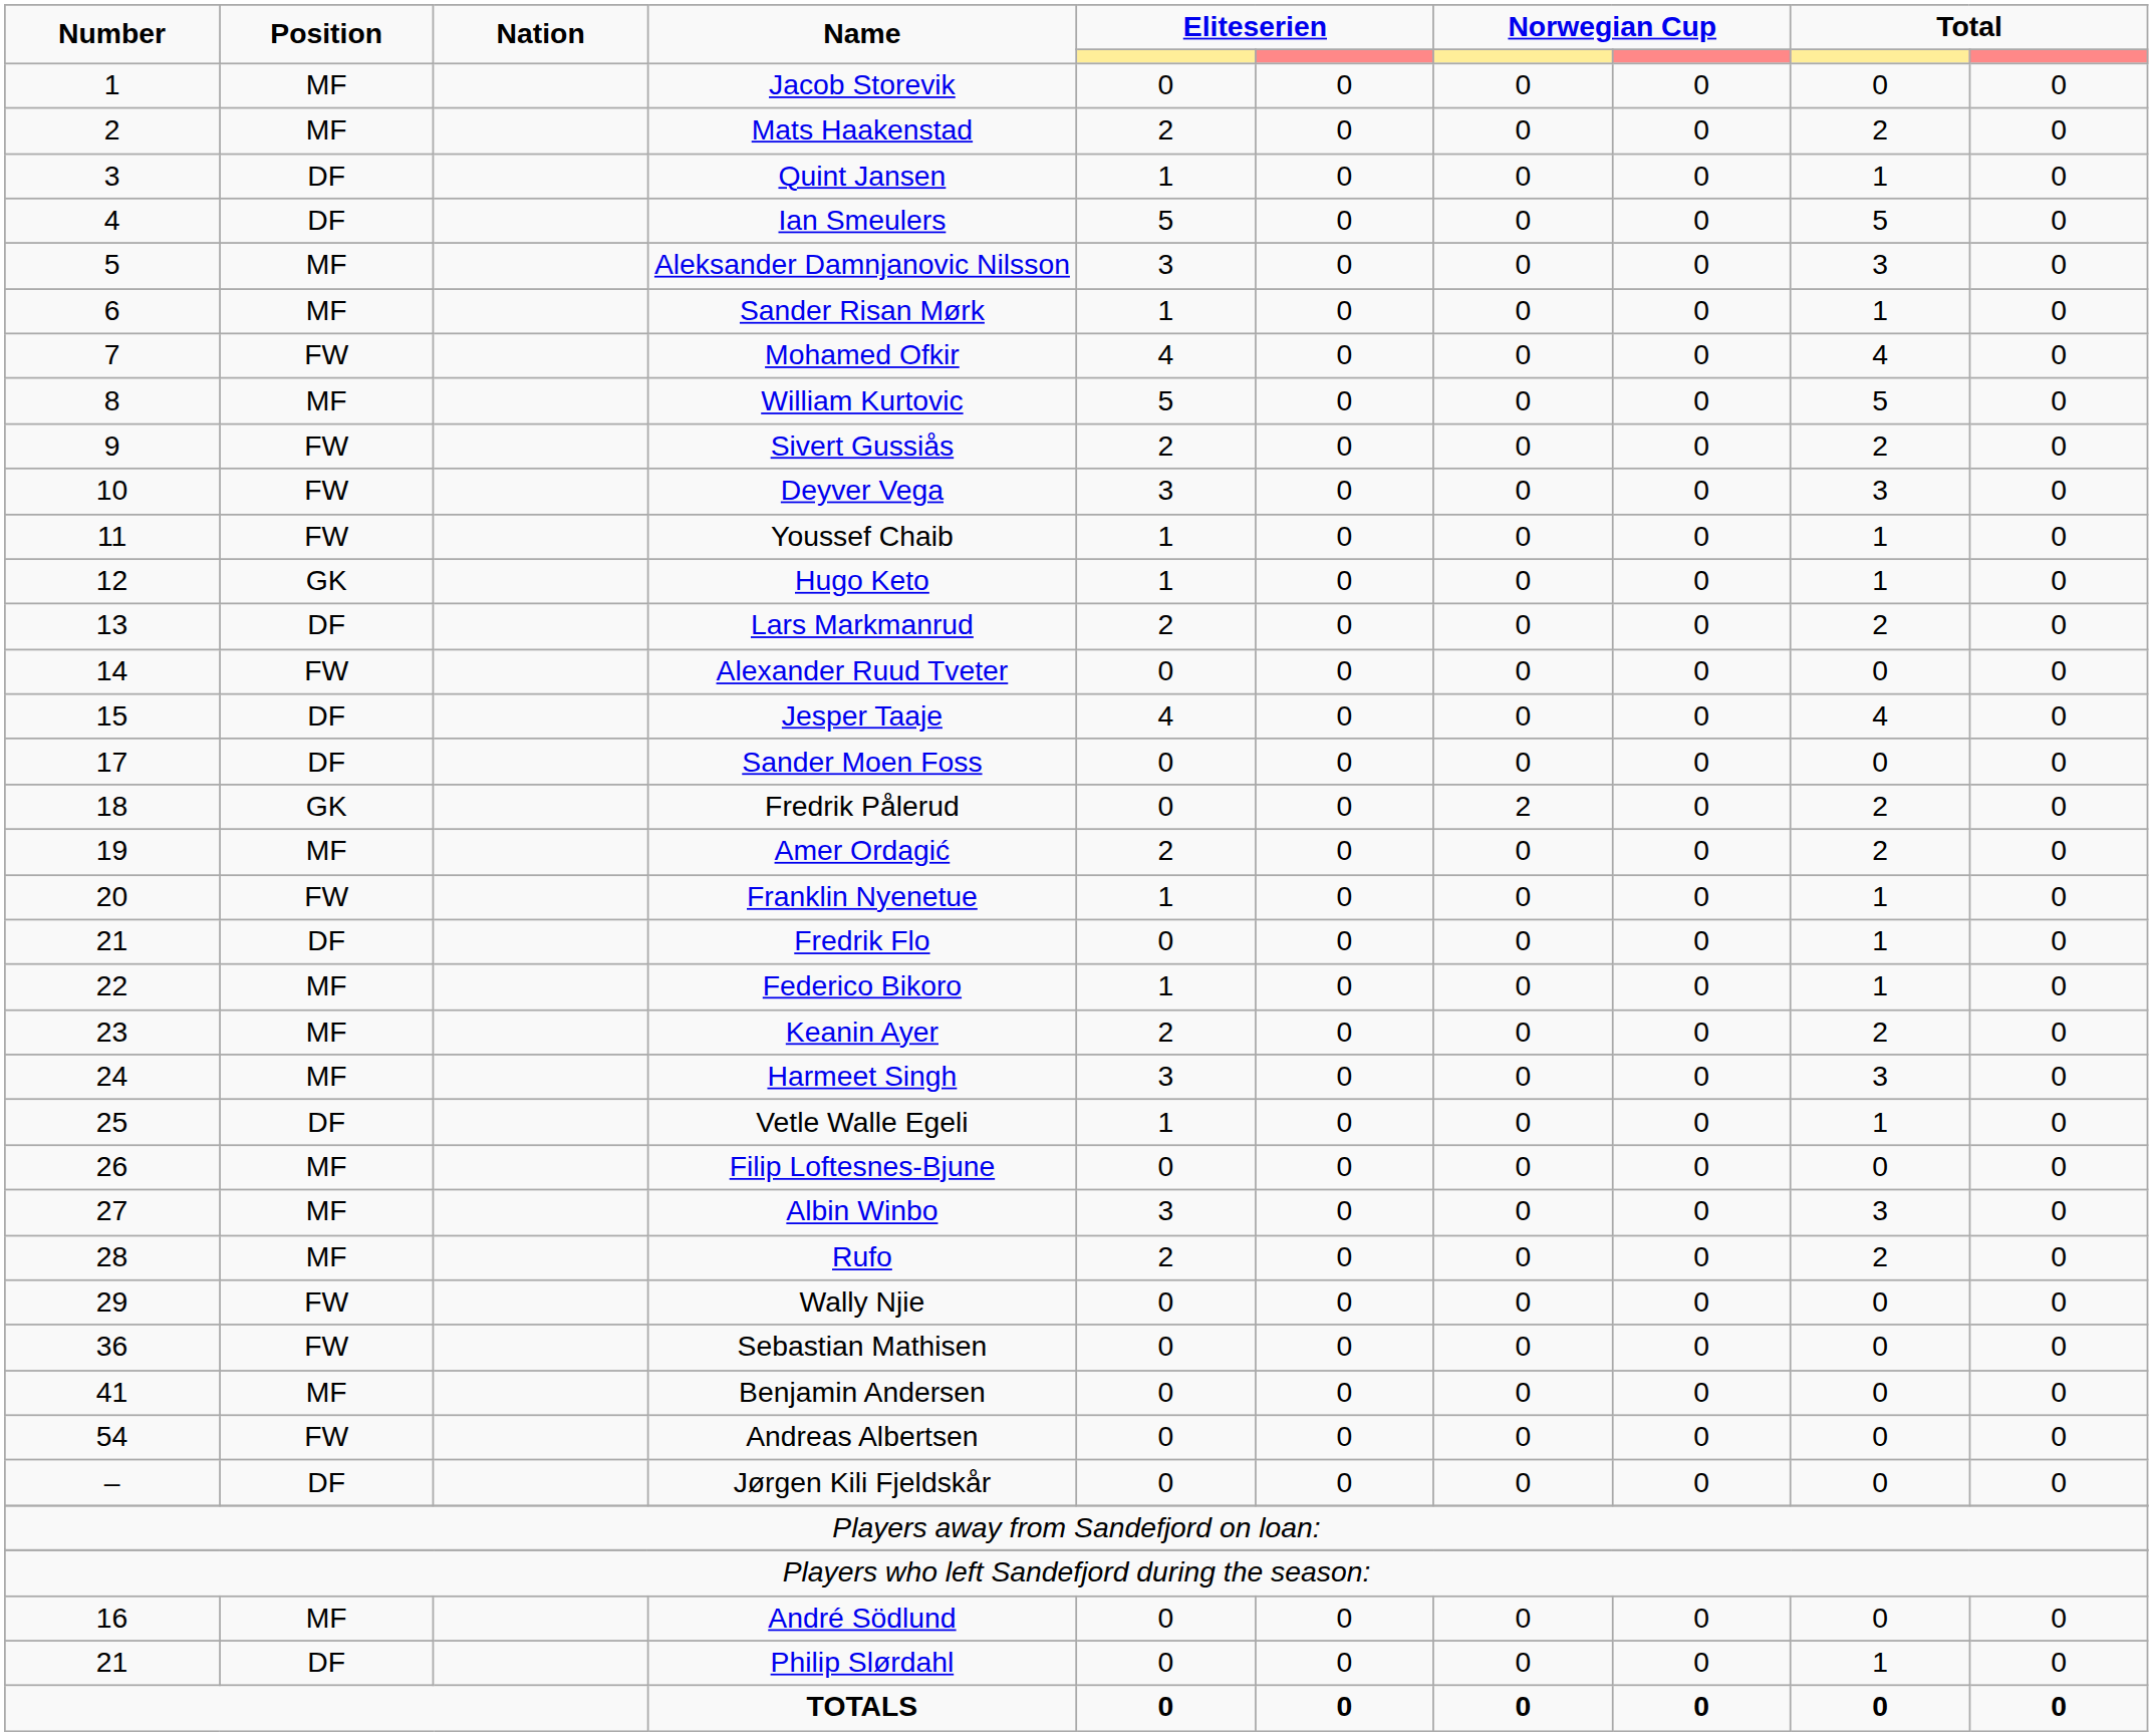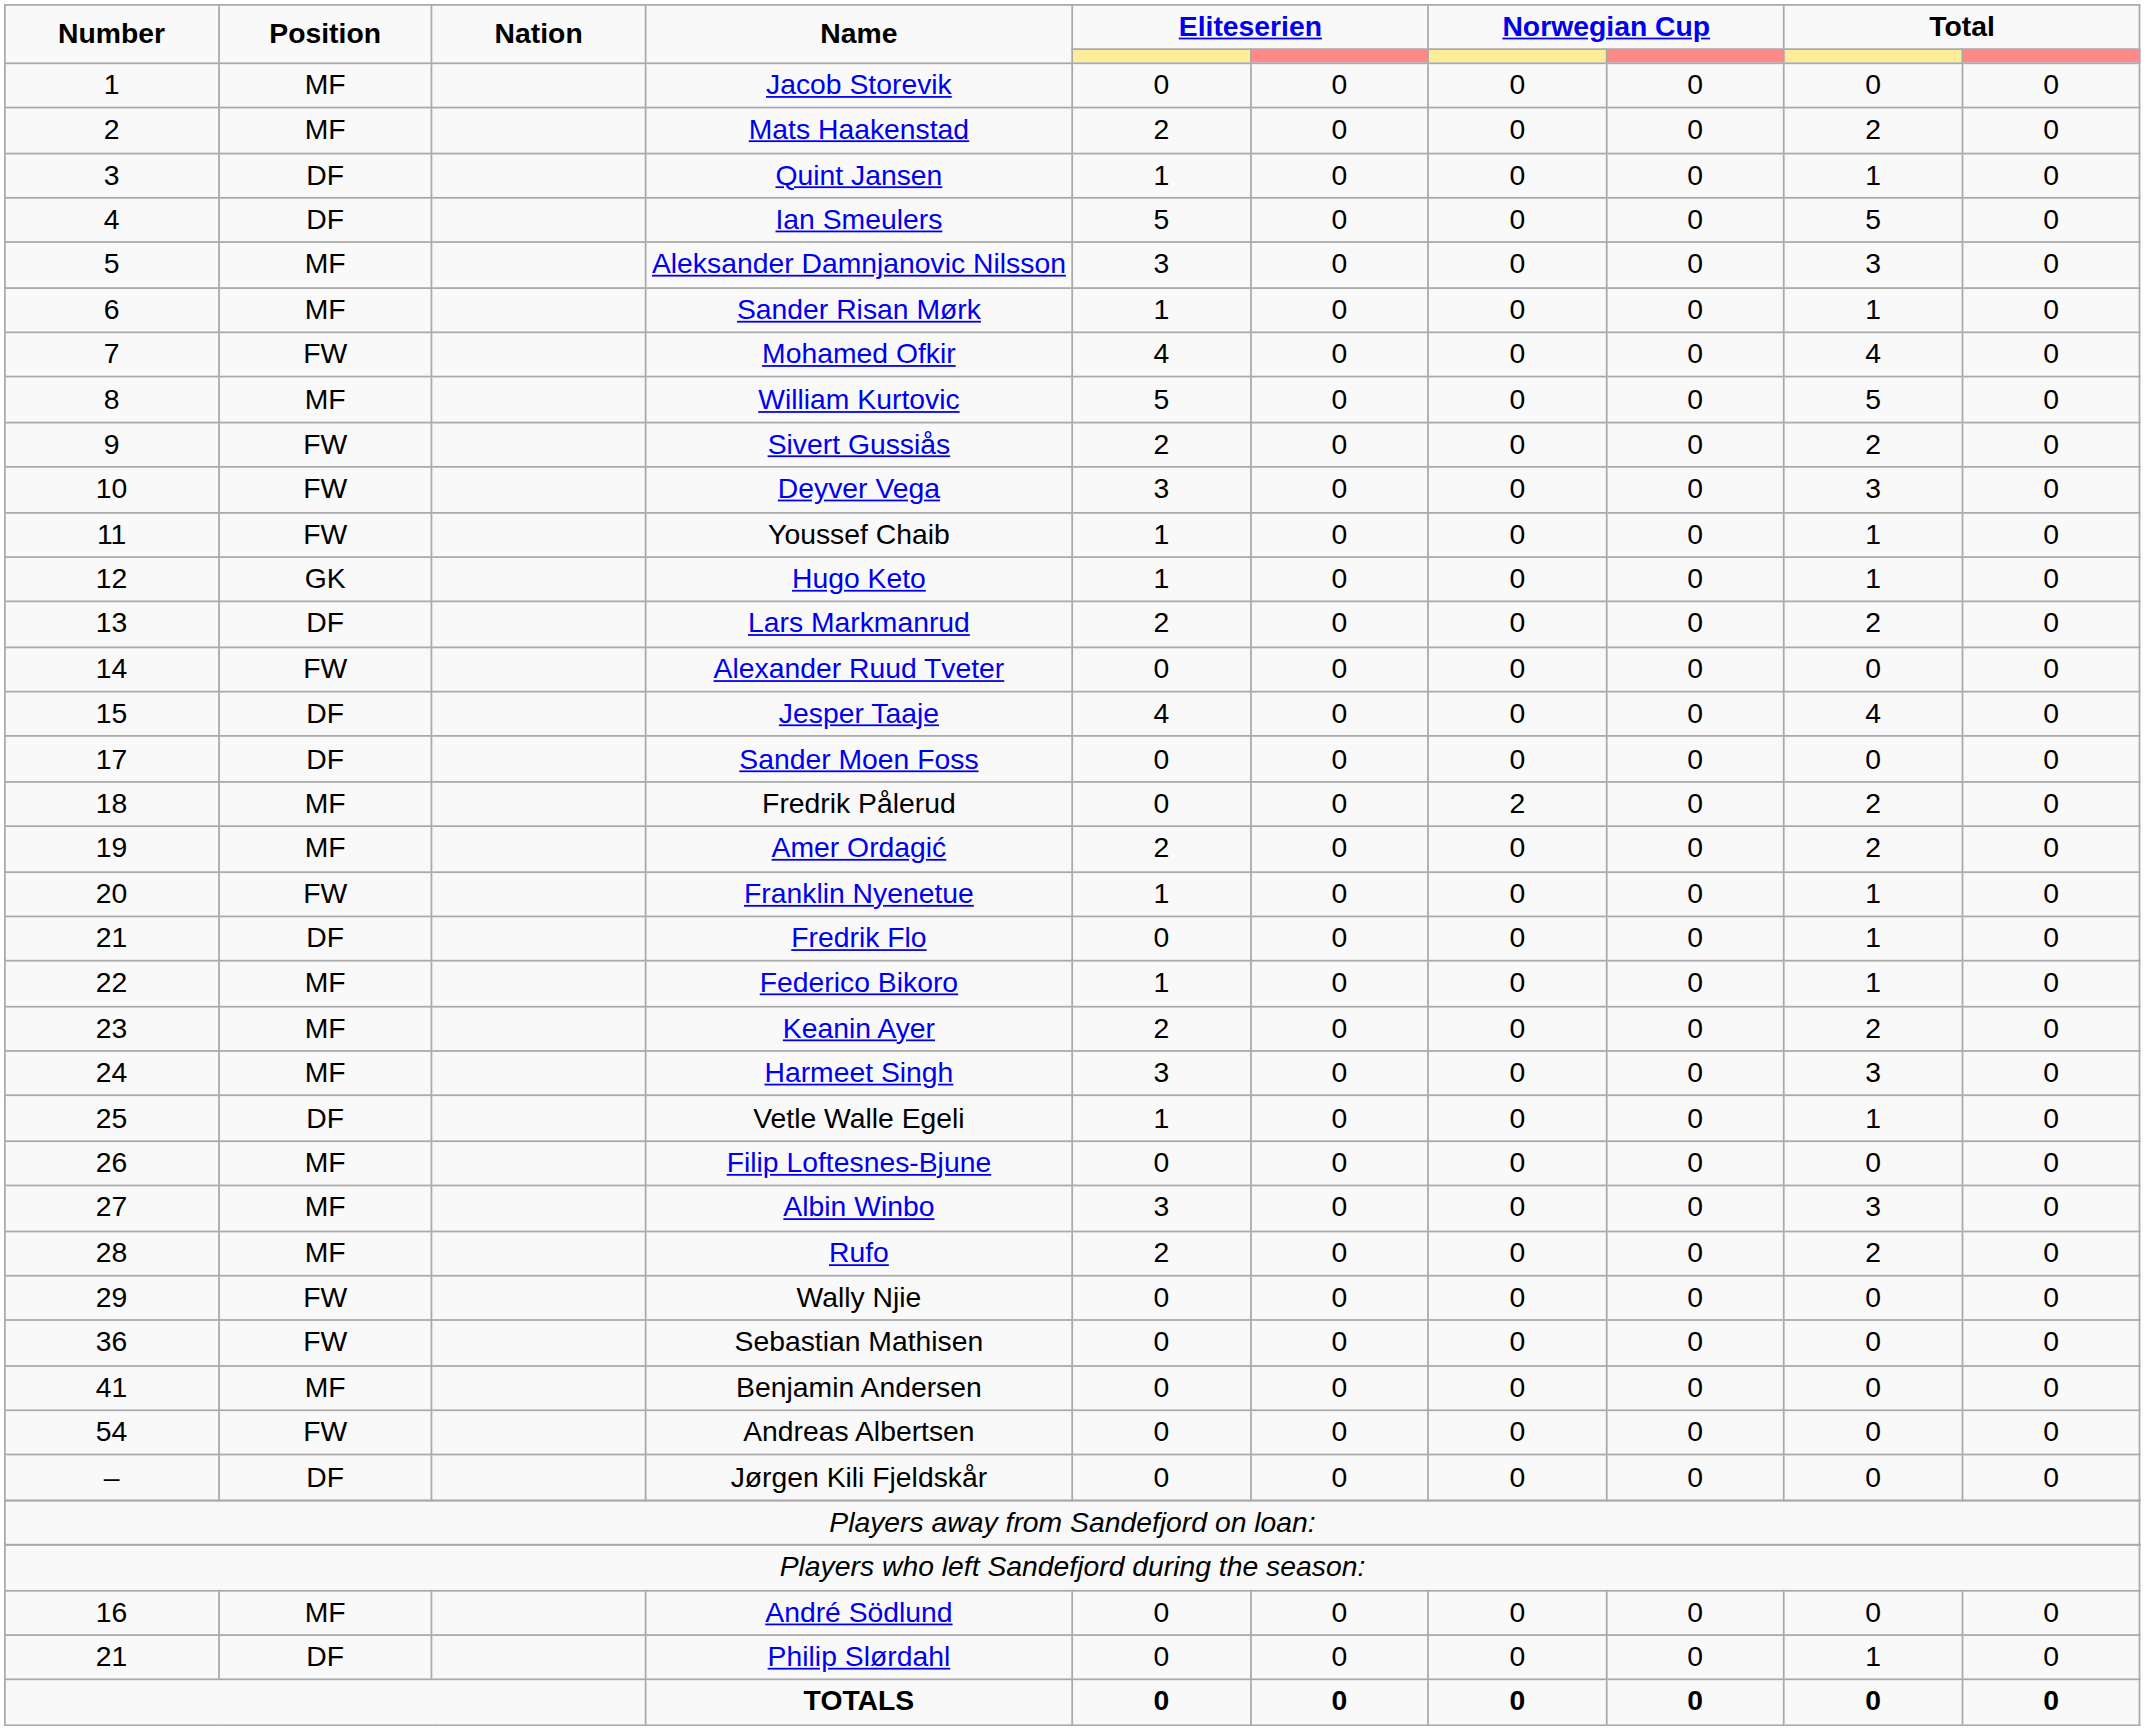 <table class="wikitable" style="font-size: 100%; text-align: center;">
 <tr>
 <td rowspan="2" width="10%" align="center"><strong>Number</strong></td>
 <td rowspan="2" width="10%" align="center"><strong>Position</strong></td>
 <td rowspan="2" width="10%" align="center"><strong>Nation</strong></td>
 <td rowspan="2" width="20%" align="center"><strong>Name</strong></td>
 <td colspan="2" align="center"><strong><a href='#'>Eliteserien</a></strong></td>
 <td colspan="2" align="center"><strong><a href='#'>Norwegian Cup</a></strong></td>
 <td colspan="2" align="center"><strong>Total</strong></td>
 </tr>
 <tr>
 <th width=60 style="background: #FFEE99"></th>
 <th width=60 style="background: #FF8888"></th>
 <th width=60 style="background: #FFEE99"></th>
 <th width=60 style="background: #FF8888"></th>
 <th width=60 style="background: #FFEE99"></th>
 <th width=60 style="background: #FF8888"></th>
 </tr>
 <tr>
 <td>1</td>
 <td>MF</td>
 <td></td>
 <td><a href='#'>Jacob Storevik</a></td>
 <td>0</td>
 <td>0</td>
 <td>0</td>
 <td>0</td>
 <td>0</td>
 <td>0</td>
 </tr>
 <tr>
 <td>2</td>
 <td>MF</td>
 <td></td>
 <td><a href='#'>Mats Haakenstad</a></td>
 <td>2</td>
 <td>0</td>
 <td>0</td>
 <td>0</td>
 <td>2</td>
 <td>0</td>
 </tr>
 <tr>
 <td>3</td>
 <td>DF</td>
 <td></td>
 <td><a href='#'>Quint Jansen</a></td>
 <td>1</td>
 <td>0</td>
 <td>0</td>
 <td>0</td>
 <td>1</td>
 <td>0</td>
 </tr>
 <tr>
 <td>4</td>
 <td>DF</td>
 <td></td>
 <td><a href='#'>Ian Smeulers</a></td>
 <td>5</td>
 <td>0</td>
 <td>0</td>
 <td>0</td>
 <td>5</td>
 <td>0</td>
 </tr>
 <tr>
 <td>5</td>
 <td>MF</td>
 <td></td>
 <td><a href='#'>Aleksander Damnjanovic Nilsson</a></td>
 <td>3</td>
 <td>0</td>
 <td>0</td>
 <td>0</td>
 <td>3</td>
 <td>0</td>
 </tr>
 <tr>
 <td>6</td>
 <td>MF</td>
 <td></td>
 <td><a href='#'>Sander Risan Mørk</a></td>
 <td>1</td>
 <td>0</td>
 <td>0</td>
 <td>0</td>
 <td>1</td>
 <td>0</td>
 </tr>
 <tr>
 <td>7</td>
 <td>FW</td>
 <td></td>
 <td><a href='#'>Mohamed Ofkir</a></td>
 <td>4</td>
 <td>0</td>
 <td>0</td>
 <td>0</td>
 <td>4</td>
 <td>0</td>
 </tr>
 <tr>
 <td>8</td>
 <td>MF</td>
 <td></td>
 <td><a href='#'>William Kurtovic</a></td>
 <td>5</td>
 <td>0</td>
 <td>0</td>
 <td>0</td>
 <td>5</td>
 <td>0</td>
 </tr>
 <tr>
 <td>9</td>
 <td>FW</td>
 <td></td>
 <td><a href='#'>Sivert Gussiås</a></td>
 <td>2</td>
 <td>0</td>
 <td>0</td>
 <td>0</td>
 <td>2</td>
 <td>0</td>
 </tr>
 <tr>
 <td>10</td>
 <td>FW</td>
 <td></td>
 <td><a href='#'>Deyver Vega</a></td>
 <td>3</td>
 <td>0</td>
 <td>0</td>
 <td>0</td>
 <td>3</td>
 <td>0</td>
 </tr>
 <tr>
 <td>11</td>
 <td>FW</td>
 <td></td>
 <td>Youssef Chaib</td>
 <td>1</td>
 <td>0</td>
 <td>0</td>
 <td>0</td>
 <td>1</td>
 <td>0</td>
 </tr>
 <tr>
 <td>12</td>
 <td>GK</td>
 <td></td>
 <td><a href='#'>Hugo Keto</a></td>
 <td>1</td>
 <td>0</td>
 <td>0</td>
 <td>0</td>
 <td>1</td>
 <td>0</td>
 </tr>
 <tr>
 <td>13</td>
 <td>DF</td>
 <td></td>
 <td><a href='#'>Lars Markmanrud</a></td>
 <td>2</td>
 <td>0</td>
 <td>0</td>
 <td>0</td>
 <td>2</td>
 <td>0</td>
 </tr>
 <tr>
 <td>14</td>
 <td>FW</td>
 <td></td>
 <td><a href='#'>Alexander Ruud Tveter</a></td>
 <td>0</td>
 <td>0</td>
 <td>0</td>
 <td>0</td>
 <td>0</td>
 <td>0</td>
 </tr>
 <tr>
 <td>15</td>
 <td>DF</td>
 <td></td>
 <td><a href='#'>Jesper Taaje</a></td>
 <td>4</td>
 <td>0</td>
 <td>0</td>
 <td>0</td>
 <td>4</td>
 <td>0</td>
 </tr>
 <tr>
 <td>17</td>
 <td>DF</td>
 <td></td>
 <td><a href='#'>Sander Moen Foss</a></td>
 <td>0</td>
 <td>0</td>
 <td>0</td>
 <td>0</td>
 <td>0</td>
 <td>0</td>
 </tr>
 <tr>
 <td>18</td>
-<td>GK</td>
+<td>MF</td>
 <td></td>
 <td>Fredrik Pålerud</td>
 <td>0</td>
 <td>0</td>
 <td>2</td>
 <td>0</td>
 <td>2</td>
 <td>0</td>
 </tr>
 <tr>
 <td>19</td>
 <td>MF</td>
 <td></td>
 <td><a href='#'>Amer Ordagić</a></td>
 <td>2</td>
 <td>0</td>
 <td>0</td>
 <td>0</td>
 <td>2</td>
 <td>0</td>
 </tr>
 <tr>
 <td>20</td>
 <td>FW</td>
 <td></td>
 <td><a href='#'>Franklin Nyenetue</a></td>
 <td>1</td>
 <td>0</td>
 <td>0</td>
 <td>0</td>
 <td>1</td>
 <td>0</td>
 </tr>
 <tr>
 <td>21</td>
 <td>DF</td>
 <td></td>
 <td><a href='#'>Fredrik Flo</a></td>
 <td>0</td>
 <td>0</td>
 <td>0</td>
 <td>0</td>
 <td>1</td>
 <td>0</td>
 </tr>
 <tr>
 <td>22</td>
 <td>MF</td>
 <td></td>
 <td><a href='#'>Federico Bikoro</a></td>
 <td>1</td>
 <td>0</td>
 <td>0</td>
 <td>0</td>
 <td>1</td>
 <td>0</td>
 </tr>
 <tr>
 <td>23</td>
 <td>MF</td>
 <td></td>
 <td><a href='#'>Keanin Ayer</a></td>
 <td>2</td>
 <td>0</td>
 <td>0</td>
 <td>0</td>
 <td>2</td>
 <td>0</td>
 </tr>
 <tr>
 <td>24</td>
 <td>MF</td>
 <td></td>
 <td><a href='#'>Harmeet Singh</a></td>
 <td>3</td>
 <td>0</td>
 <td>0</td>
 <td>0</td>
 <td>3</td>
 <td>0</td>
 </tr>
 <tr>
 <td>25</td>
 <td>DF</td>
 <td></td>
 <td>Vetle Walle Egeli</td>
 <td>1</td>
 <td>0</td>
 <td>0</td>
 <td>0</td>
 <td>1</td>
 <td>0</td>
 </tr>
 <tr>
 <td>26</td>
 <td>MF</td>
 <td></td>
 <td><a href='#'>Filip Loftesnes-Bjune</a></td>
 <td>0</td>
 <td>0</td>
 <td>0</td>
 <td>0</td>
 <td>0</td>
 <td>0</td>
 </tr>
 <tr>
 <td>27</td>
 <td>MF</td>
 <td></td>
 <td><a href='#'>Albin Winbo</a></td>
 <td>3</td>
 <td>0</td>
 <td>0</td>
 <td>0</td>
 <td>3</td>
 <td>0</td>
 </tr>
 <tr>
 <td>28</td>
 <td>MF</td>
 <td></td>
 <td><a href='#'>Rufo</a></td>
 <td>2</td>
 <td>0</td>
 <td>0</td>
 <td>0</td>
 <td>2</td>
 <td>0</td>
 </tr>
 <tr>
 <td>29</td>
 <td>FW</td>
 <td></td>
 <td>Wally Njie</td>
 <td>0</td>
 <td>0</td>
 <td>0</td>
 <td>0</td>
 <td>0</td>
 <td>0</td>
 </tr>
 <tr>
 <td>36</td>
 <td>FW</td>
 <td></td>
 <td>Sebastian Mathisen</td>
 <td>0</td>
 <td>0</td>
 <td>0</td>
 <td>0</td>
 <td>0</td>
 <td>0</td>
 </tr>
 <tr>
 <td>41</td>
 <td>MF</td>
 <td></td>
 <td>Benjamin Andersen</td>
 <td>0</td>
 <td>0</td>
 <td>0</td>
 <td>0</td>
 <td>0</td>
 <td>0</td>
 </tr>
 <tr>
 <td>54</td>
 <td>FW</td>
 <td></td>
 <td>Andreas Albertsen</td>
 <td>0</td>
 <td>0</td>
 <td>0</td>
 <td>0</td>
 <td>0</td>
 <td>0</td>
 </tr>
 <tr>
 <td>–</td>
 <td>DF</td>
 <td></td>
 <td>Jørgen Kili Fjeldskår</td>
 <td>0</td>
 <td>0</td>
 <td>0</td>
 <td>0</td>
 <td>0</td>
 <td>0</td>
 </tr>
 <tr>
 </tr>
 <tr>
 <td colspan="14"><em>Players away from Sandefjord on loan:</em></td>
 </tr>
 <tr>
 </tr>
 <tr>
 </tr>
 <tr>
 <td colspan="14"><em>Players who left Sandefjord during the season:</em></td>
 </tr>
 <tr>
 <td>16</td>
 <td>MF</td>
 <td></td>
 <td><a href='#'>André Södlund</a></td>
 <td>0</td>
 <td>0</td>
 <td>0</td>
 <td>0</td>
 <td>0</td>
 <td>0</td>
 </tr>
 <tr>
 <td>21</td>
 <td>DF</td>
 <td></td>
 <td><a href='#'>Philip Slørdahl</a></td>
 <td>0</td>
 <td>0</td>
 <td>0</td>
 <td>0</td>
 <td>1</td>
 <td>0</td>
 </tr>
 <tr>
 <td colspan="3"></td>
 <td><strong>TOTALS</strong></td>
 <td><strong>0</strong></td>
 <td><strong>0</strong></td>
 <td><strong>0</strong></td>
 <td><strong>0</strong></td>
 <td><strong>0</strong></td>
 <td><strong>0</strong></td>
 </tr>
 </table>
